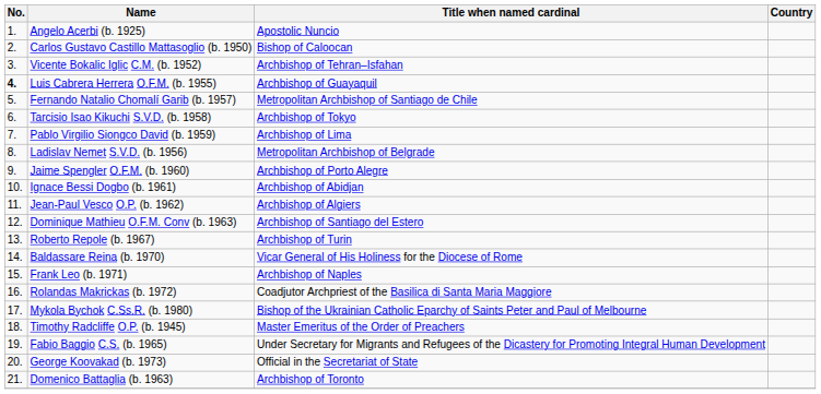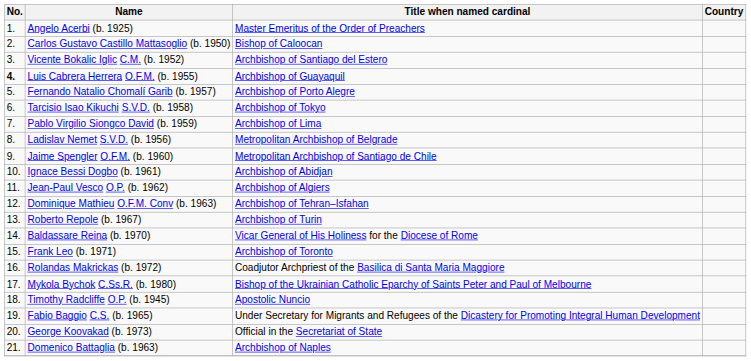 <table class="wikitable sortable" border="1">
 <tr>
 <th>No.</th>
 <th>Name</th>
 <th>Title when named cardinal</th>
 <th>Country</th>
 </tr>
 <tr>
 <td>1.</td>
 <td><a href='#'>Angelo Acerbi</a>  (b. 1925)</td>
-<td><a href='#'>Apostolic Nuncio</a></td>
+<td><a href='#'>Master Emeritus of the Order of Preachers</a></td>
 <td></td>
 </tr>
 <tr>
 <td>2.</td>
 <td><a href='#'>Carlos Gustavo Castillo Mattasoglio</a> (b. 1950)</td>
 <td><a href='#'>Bishop of Caloocan</a></td>
 <td></td>
 </tr>
 <tr>
 <td>3.</td>
 <td><a href='#'>Vicente Bokalic Iglic</a> <a href='#'>C.M.</a> (b. 1952)</td>
-<td><a href='#'>Archbishop of Tehran–Isfahan</a></td>
+<td><a href='#'>Archbishop of Santiago del Estero</a></td>
 <td></td>
 </tr>
 <tr>
 <td><strong>4.</strong></td>
 <td><a href='#'>Luis Cabrera Herrera</a> <a href='#'>O.F.M.</a> (b. 1955)</td>
 <td><a href='#'>Archbishop of Guayaquil</a></td>
 <td></td>
 </tr>
 <tr>
 <td>5.</td>
 <td><a href='#'>Fernando Natalio Chomalí Garib</a> (b. 1957)</td>
-<td><a href='#'>Metropolitan Archbishop of Santiago de Chile</a></td>
+<td><a href='#'>Archbishop of Porto Alegre</a></td>
 <td></td>
 </tr>
 <tr>
 <td>6.</td>
 <td><a href='#'>Tarcisio Isao Kikuchi</a> <a href='#'>S.V.D.</a> (b. 1958)</td>
 <td><a href='#'>Archbishop of Tokyo</a></td>
 <td></td>
 </tr>
 <tr>
 <td>7.</td>
 <td><a href='#'>Pablo Virgilio Siongco David</a> (b. 1959)</td>
 <td><a href='#'>Archbishop of Lima</a></td>
 <td></td>
 </tr>
 <tr>
 <td>8.</td>
 <td><a href='#'>Ladislav Nemet</a> <a href='#'>S.V.D.</a> (b. 1956)</td>
 <td><a href='#'>Metropolitan Archbishop of Belgrade</a></td>
 <td></td>
 </tr>
 <tr>
 <td>9.</td>
 <td><a href='#'>Jaime Spengler</a> <a href='#'>O.F.M.</a> (b. 1960)</td>
-<td><a href='#'>Archbishop of Porto Alegre</a></td>
+<td><a href='#'>Metropolitan Archbishop of Santiago de Chile</a></td>
 <td></td>
 </tr>
 <tr>
 <td>10.</td>
 <td><a href='#'>Ignace Bessi Dogbo</a> (b. 1961)</td>
 <td><a href='#'>Archbishop of Abidjan</a></td>
 <td></td>
 </tr>
 <tr>
 <td>11.</td>
 <td><a href='#'>Jean-Paul Vesco</a> <a href='#'>O.P.</a> (b. 1962)</td>
 <td><a href='#'>Archbishop of Algiers</a></td>
 <td></td>
 </tr>
 <tr>
 <td>12.</td>
 <td><a href='#'>Dominique Mathieu</a> <a href='#'>O.F.M. Conv</a> (b. 1963)</td>
-<td><a href='#'>Archbishop of Santiago del Estero</a></td>
+<td><a href='#'>Archbishop of Tehran–Isfahan</a></td>
 <td></td>
 </tr>
 <tr>
 <td>13.</td>
 <td><a href='#'>Roberto Repole</a> (b. 1967)</td>
 <td><a href='#'>Archbishop of Turin</a></td>
 <td></td>
 </tr>
 <tr>
 <td>14.</td>
 <td><a href='#'>Baldassare Reina</a> (b. 1970)</td>
 <td><a href='#'>Vicar General of His Holiness</a> for the <a href='#'>Diocese of Rome</a></td>
 <td></td>
 </tr>
 <tr>
 <td>15.</td>
 <td><a href='#'>Frank Leo</a> (b. 1971)</td>
-<td><a href='#'>Archbishop of Naples</a></td>
+<td><a href='#'>Archbishop of Toronto</a></td>
 <td></td>
 </tr>
 <tr>
 <td>16.</td>
 <td><a href='#'>Rolandas Makrickas</a> (b. 1972)</td>
 <td>Coadjutor Archpriest of the <a href='#'>Basilica di Santa Maria Maggiore</a></td>
 <td></td>
 </tr>
 <tr>
 <td>17.</td>
 <td><a href='#'>Mykola Bychok</a> <a href='#'>C.Ss.R.</a> (b. 1980)</td>
 <td><a href='#'>Bishop of the Ukrainian Catholic Eparchy of Saints Peter and Paul of Melbourne</a></td>
 <td></td>
 </tr>
 <tr>
 <td>18.</td>
 <td><a href='#'>Timothy Radcliffe</a> <a href='#'>O.P.</a> (b. 1945)</td>
-<td><a href='#'>Master Emeritus of the Order of Preachers</a></td>
+<td><a href='#'>Apostolic Nuncio</a></td>
 <td></td>
 </tr>
 <tr>
 <td>19.</td>
 <td><a href='#'>Fabio Baggio</a> <a href='#'>C.S.</a> (b. 1965)</td>
 <td>Under Secretary for Migrants and Refugees of the <a href='#'>Dicastery for Promoting Integral Human Development</a></td>
 <td></td>
 </tr>
 <tr>
 <td>20.</td>
 <td><a href='#'>George Koovakad</a> (b. 1973)</td>
 <td>Official in the <a href='#'>Secretariat of State</a></td>
 <td></td>
 </tr>
 <tr>
 <td>21.</td>
 <td><a href='#'>Domenico Battaglia</a> (b. 1963)</td>
-<td><a href='#'>Archbishop of Toronto</a></td>
+<td><a href='#'>Archbishop of Naples</a></td>
 <td></td>
 </tr>
 <tr>
 </tr>
 </table>
